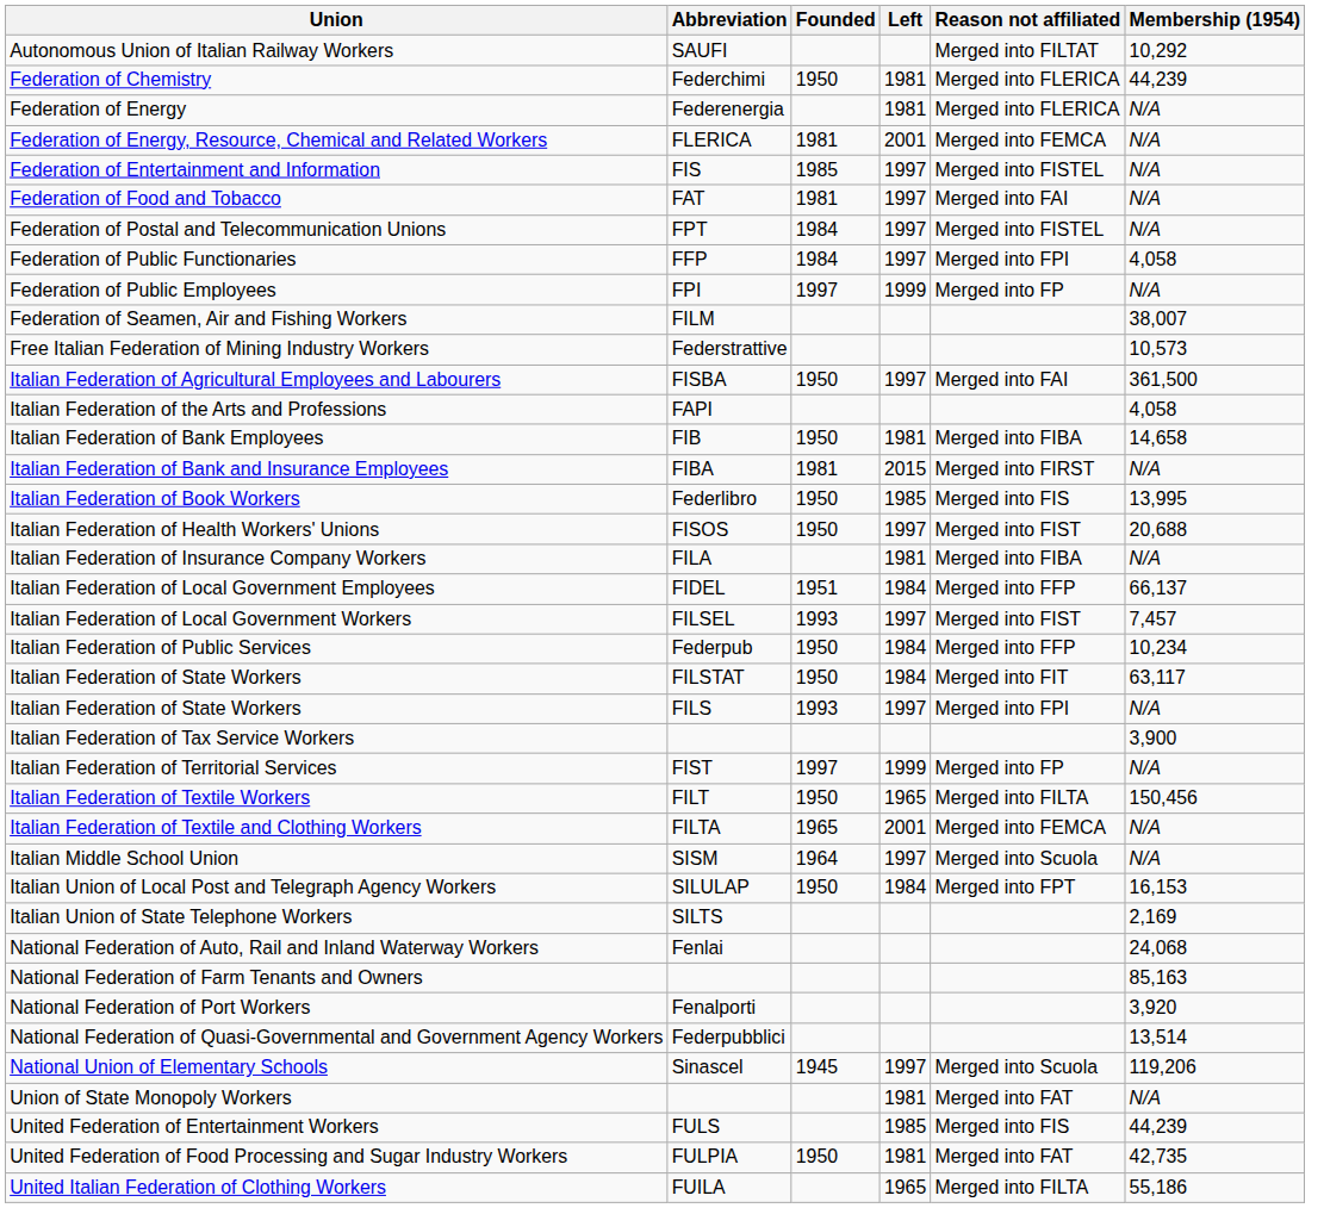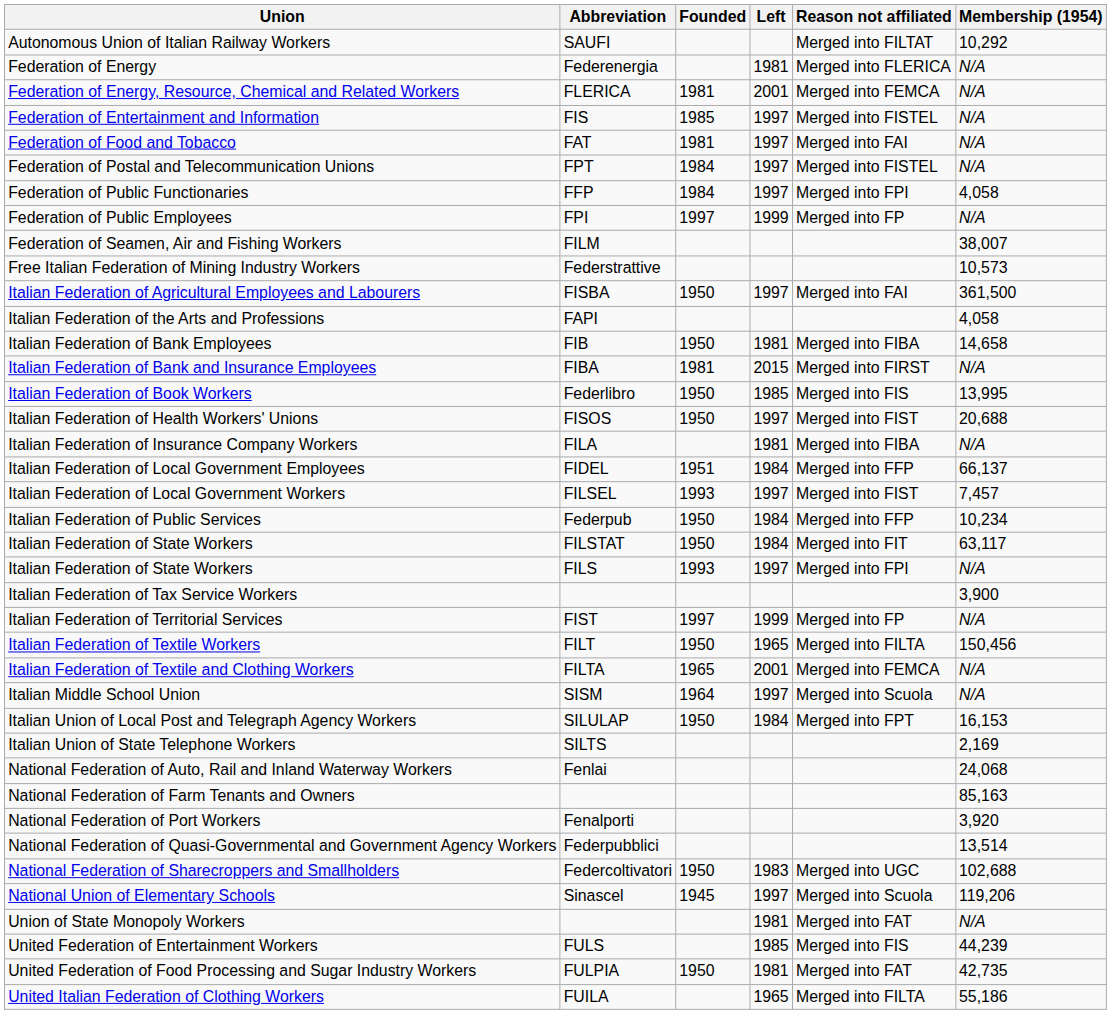 <table class="wikitable sortable">
 <tr>
 <th>Union</th>
 <th>Abbreviation</th>
 <th>Founded</th>
 <th>Left</th>
 <th>Reason not affiliated</th>
 <th>Membership (1954)</th>
 </tr>
 <tr>
 <td>Autonomous Union of Italian Railway Workers</td>
 <td>SAUFI</td>
 <td></td>
 <td></td>
 <td>Merged into FILTAT</td>
 <td>10,292</td>
-</tr>
-<tr>
-<td><a href='#'>Federation of Chemistry</a></td>
-<td>Federchimi</td>
-<td>1950</td>
-<td>1981</td>
-<td>Merged into FLERICA</td>
-<td>44,239</td>
 </tr>
 <tr>
 <td>Federation of Energy</td>
 <td>Federenergia</td>
 <td></td>
 <td>1981</td>
 <td>Merged into FLERICA</td>
 <td><em>N/A</em></td>
 </tr>
 <tr>
 <td><a href='#'>Federation of Energy, Resource, Chemical and Related Workers</a></td>
 <td>FLERICA</td>
 <td>1981</td>
 <td>2001</td>
 <td>Merged into FEMCA</td>
 <td><em>N/A</em></td>
 </tr>
 <tr>
 <td><a href='#'>Federation of Entertainment and Information</a></td>
 <td>FIS</td>
 <td>1985</td>
 <td>1997</td>
 <td>Merged into FISTEL</td>
 <td><em>N/A</em></td>
 </tr>
 <tr>
 <td><a href='#'>Federation of Food and Tobacco</a></td>
 <td>FAT</td>
 <td>1981</td>
 <td>1997</td>
 <td>Merged into FAI</td>
 <td><em>N/A</em></td>
 </tr>
 <tr>
 <td>Federation of Postal and Telecommunication Unions</td>
 <td>FPT</td>
 <td>1984</td>
 <td>1997</td>
 <td>Merged into FISTEL</td>
 <td><em>N/A</em></td>
 </tr>
 <tr>
 <td>Federation of Public Functionaries</td>
 <td>FFP</td>
 <td>1984</td>
 <td>1997</td>
 <td>Merged into FPI</td>
 <td>4,058</td>
 </tr>
 <tr>
 <td>Federation of Public Employees</td>
 <td>FPI</td>
 <td>1997</td>
 <td>1999</td>
 <td>Merged into FP</td>
 <td><em>N/A</em></td>
 </tr>
 <tr>
 <td>Federation of Seamen, Air and Fishing Workers</td>
 <td>FILM</td>
 <td></td>
 <td></td>
 <td></td>
 <td>38,007</td>
 </tr>
 <tr>
 <td>Free Italian Federation of Mining Industry Workers</td>
 <td>Federstrattive</td>
 <td></td>
 <td></td>
 <td></td>
 <td>10,573</td>
 </tr>
 <tr>
 <td><a href='#'>Italian Federation of Agricultural Employees and Labourers</a></td>
 <td>FISBA</td>
 <td>1950</td>
 <td>1997</td>
 <td>Merged into FAI</td>
 <td>361,500</td>
 </tr>
 <tr>
 <td>Italian Federation of the Arts and Professions</td>
 <td>FAPI</td>
 <td></td>
 <td></td>
 <td></td>
 <td>4,058</td>
 </tr>
 <tr>
 <td>Italian Federation of Bank Employees</td>
 <td>FIB</td>
 <td>1950</td>
 <td>1981</td>
 <td>Merged into FIBA</td>
 <td>14,658</td>
 </tr>
 <tr>
 <td><a href='#'>Italian Federation of Bank and Insurance Employees</a></td>
 <td>FIBA</td>
 <td>1981</td>
 <td>2015</td>
 <td>Merged into FIRST</td>
 <td><em>N/A</em></td>
 </tr>
 <tr>
 <td><a href='#'>Italian Federation of Book Workers</a></td>
 <td>Federlibro</td>
 <td>1950</td>
 <td>1985</td>
 <td>Merged into FIS</td>
 <td>13,995</td>
 </tr>
 <tr>
 <td>Italian Federation of Health Workers' Unions</td>
 <td>FISOS</td>
 <td>1950</td>
 <td>1997</td>
 <td>Merged into FIST</td>
 <td>20,688</td>
 </tr>
 <tr>
 <td>Italian Federation of Insurance Company Workers</td>
 <td>FILA</td>
 <td></td>
 <td>1981</td>
 <td>Merged into FIBA</td>
 <td><em>N/A</em></td>
 </tr>
 <tr>
 <td>Italian Federation of Local Government Employees</td>
 <td>FIDEL</td>
 <td>1951</td>
 <td>1984</td>
 <td>Merged into FFP</td>
 <td>66,137</td>
 </tr>
 <tr>
 <td>Italian Federation of Local Government Workers</td>
 <td>FILSEL</td>
 <td>1993</td>
 <td>1997</td>
 <td>Merged into FIST</td>
 <td>7,457</td>
 </tr>
 <tr>
 <td>Italian Federation of Public Services</td>
 <td>Federpub</td>
 <td>1950</td>
 <td>1984</td>
 <td>Merged into FFP</td>
 <td>10,234</td>
 </tr>
 <tr>
 <td>Italian Federation of State Workers</td>
 <td>FILSTAT</td>
 <td>1950</td>
 <td>1984</td>
 <td>Merged into FIT</td>
 <td>63,117</td>
 </tr>
 <tr>
 <td>Italian Federation of State Workers</td>
 <td>FILS</td>
 <td>1993</td>
 <td>1997</td>
 <td>Merged into FPI</td>
 <td><em>N/A</em></td>
 </tr>
 <tr>
 <td>Italian Federation of Tax Service Workers</td>
 <td></td>
 <td></td>
 <td></td>
 <td></td>
 <td>3,900</td>
 </tr>
 <tr>
 <td>Italian Federation of Territorial Services</td>
 <td>FIST</td>
 <td>1997</td>
 <td>1999</td>
 <td>Merged into FP</td>
 <td><em>N/A</em></td>
 </tr>
 <tr>
 <td><a href='#'>Italian Federation of Textile Workers</a></td>
 <td>FILT</td>
 <td>1950</td>
 <td>1965</td>
 <td>Merged into FILTA</td>
 <td>150,456</td>
 </tr>
 <tr>
 <td><a href='#'>Italian Federation of Textile and Clothing Workers</a></td>
 <td>FILTA</td>
 <td>1965</td>
 <td>2001</td>
 <td>Merged into FEMCA</td>
 <td><em>N/A</em></td>
 </tr>
 <tr>
 <td>Italian Middle School Union</td>
 <td>SISM</td>
 <td>1964</td>
 <td>1997</td>
 <td>Merged into Scuola</td>
 <td><em>N/A</em></td>
 </tr>
 <tr>
 <td>Italian Union of Local Post and Telegraph Agency Workers</td>
 <td>SILULAP</td>
 <td>1950</td>
 <td>1984</td>
 <td>Merged into FPT</td>
 <td>16,153</td>
 </tr>
 <tr>
 <td>Italian Union of State Telephone Workers</td>
 <td>SILTS</td>
 <td></td>
 <td></td>
 <td></td>
 <td>2,169</td>
 </tr>
 <tr>
 <td>National Federation of Auto, Rail and Inland Waterway Workers</td>
 <td>Fenlai</td>
 <td></td>
 <td></td>
 <td></td>
 <td>24,068</td>
 </tr>
 <tr>
 <td>National Federation of Farm Tenants and Owners</td>
 <td></td>
 <td></td>
 <td></td>
 <td></td>
 <td>85,163</td>
 </tr>
 <tr>
 <td>National Federation of Port Workers</td>
 <td>Fenalporti</td>
 <td></td>
 <td></td>
 <td></td>
 <td>3,920</td>
 </tr>
 <tr>
 <td>National Federation of Quasi-Governmental and Government Agency Workers</td>
 <td>Federpubblici</td>
 <td></td>
 <td></td>
 <td></td>
 <td>13,514</td>
 </tr>
 <tr>
+<td><a href='#'>National Federation of Sharecroppers and Smallholders</a></td>
+<td>Federcoltivatori</td>
+<td>1950</td>
+<td>1983</td>
+<td>Merged into UGC</td>
+<td>102,688</td>
+</tr>
+<tr>
 <td><a href='#'>National Union of Elementary Schools</a></td>
 <td>Sinascel</td>
 <td>1945</td>
 <td>1997</td>
 <td>Merged into Scuola</td>
 <td>119,206</td>
 </tr>
 <tr>
 <td>Union of State Monopoly Workers</td>
 <td></td>
 <td></td>
 <td>1981</td>
 <td>Merged into FAT</td>
 <td><em>N/A</em></td>
 </tr>
 <tr>
 <td>United Federation of Entertainment Workers</td>
 <td>FULS</td>
 <td></td>
 <td>1985</td>
 <td>Merged into FIS</td>
 <td>44,239</td>
 </tr>
 <tr>
 <td>United Federation of Food Processing and Sugar Industry Workers</td>
 <td>FULPIA</td>
 <td>1950</td>
 <td>1981</td>
 <td>Merged into FAT</td>
 <td>42,735</td>
 </tr>
 <tr>
 <td><a href='#'>United Italian Federation of Clothing Workers</a></td>
 <td>FUILA</td>
 <td></td>
 <td>1965</td>
 <td>Merged into FILTA</td>
 <td>55,186</td>
 </tr>
 </table>
